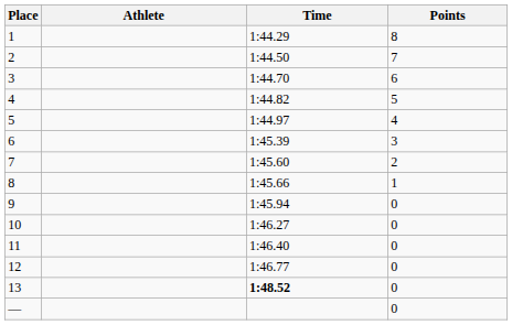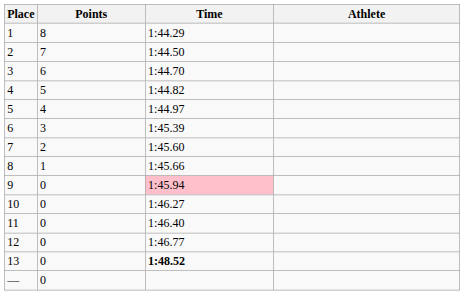 <table class=wikitable>
 <tr>
 <th>Place</th>
+<th style="width:10em">Points</th>
+<th style="width:12em">Time</th>
 <th style="width:18em">Athlete</th>
-<th style="width:12em">Time</th>
-<th style="width:10em">Points</th>
 </tr>
 <tr>
 <td>1</td>
+<td>8</td>
+<td>1:44.29 </td>
 <td></td>
-<td>1:44.29 </td>
-<td>8</td>
 </tr>
 <tr>
 <td>2</td>
+<td>7</td>
+<td>1:44.50</td>
 <td></td>
-<td>1:44.50</td>
-<td>7</td>
 </tr>
 <tr>
 <td>3</td>
+<td>6</td>
+<td>1:44.70</td>
 <td></td>
-<td>1:44.70</td>
-<td>6</td>
 </tr>
 <tr>
 <td>4</td>
+<td>5</td>
+<td>1:44.82</td>
 <td></td>
-<td>1:44.82</td>
-<td>5</td>
 </tr>
 <tr>
 <td>5</td>
+<td>4</td>
+<td>1:44.97</td>
 <td></td>
-<td>1:44.97</td>
-<td>4</td>
 </tr>
 <tr>
 <td>6</td>
+<td>3</td>
+<td>1:45.39</td>
 <td></td>
-<td>1:45.39</td>
-<td>3</td>
 </tr>
 <tr>
 <td>7</td>
+<td>2</td>
+<td>1:45.60</td>
 <td></td>
-<td>1:45.60</td>
-<td>2</td>
 </tr>
 <tr>
 <td>8</td>
+<td>1</td>
+<td>1:45.66</td>
 <td></td>
-<td>1:45.66</td>
-<td>1</td>
 </tr>
 <tr>
 <td>9</td>
+<td>0</td>
+<td style="background: pink;">1:45.94</td>
 <td></td>
-<td>1:45.94</td>
-<td>0</td>
 </tr>
 <tr>
 <td>10</td>
+<td>0</td>
+<td>1:46.27</td>
 <td></td>
-<td>1:46.27</td>
-<td>0</td>
 </tr>
 <tr>
 <td>11</td>
+<td>0</td>
+<td>1:46.40 </td>
 <td></td>
-<td>1:46.40 </td>
-<td>0</td>
 </tr>
 <tr>
 <td>12</td>
+<td>0</td>
+<td>1:46.77</td>
 <td></td>
-<td>1:46.77</td>
-<td>0</td>
 </tr>
 <tr>
 <td>13</td>
+<td>0</td>
+<td><strong>1:48.52</strong></td>
 <td></td>
-<td><strong>1:48.52</strong></td>
-<td>0</td>
 </tr>
 <tr>
 <td>—</td>
+<td>0</td>
+<td> </td>
 <td></td>
-<td> </td>
-<td>0</td>
 </tr>
 </table>
